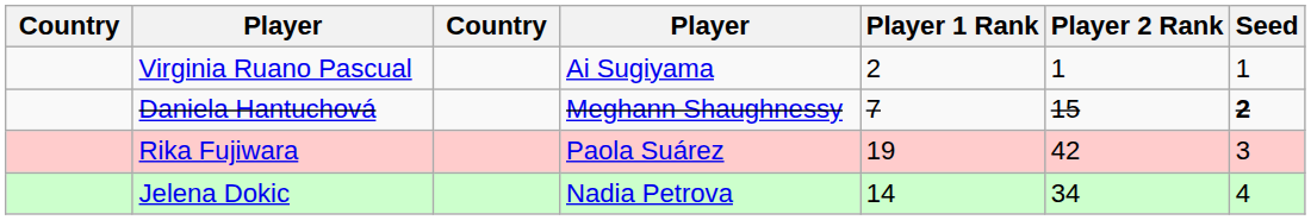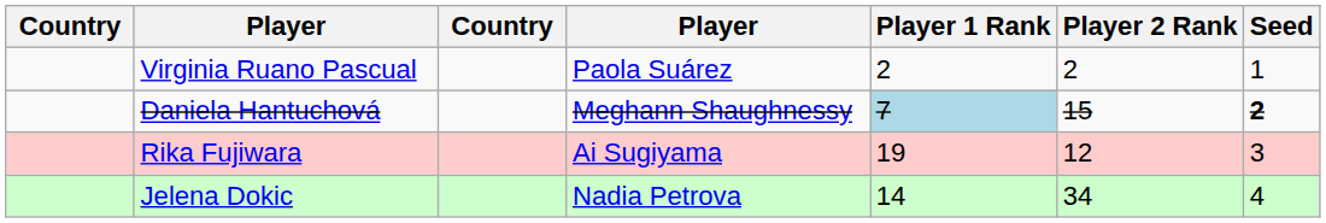 <table class="sortable wikitable">
 <tr>
 <th width="70">Country</th>
 <th width="175">Player</th>
 <th width="70">Country</th>
 <th width="175">Player</th>
 <th>Player 1 Rank</th>
 <th>Player 2 Rank</th>
 <th>Seed</th>
 </tr>
 <tr>
 <td></td>
 <td><a href='#'>Virginia Ruano Pascual</a></td>
 <td></td>
-<td><a href='#'>Ai Sugiyama</a></td>
+<td><a href='#'>Paola Suárez</a></td>
 <td>2</td>
-<td>1</td>
+<td>2</td>
 <td>1</td>
 </tr>
 <tr>
 <td><s></s></td>
 <td><s><a href='#'>Daniela Hantuchová</a></s></td>
 <td><s></s></td>
 <td><s><a href='#'>Meghann Shaughnessy</a></s></td>
-<td><s>7</s></td>
+<td style="background: lightblue;"><s>7</s></td>
 <td><s>15</s></td>
 <td><strong><s>2</s></strong></td>
 </tr>
 <tr style="background:#fcc;">
 <td></td>
 <td><a href='#'>Rika Fujiwara</a></td>
 <td></td>
-<td><a href='#'>Paola Suárez</a></td>
+<td><a href='#'>Ai Sugiyama</a></td>
 <td>19</td>
-<td>42</td>
+<td>12</td>
 <td>3</td>
 </tr>
 <tr style="background:#cfc;">
 <td></td>
 <td><a href='#'>Jelena Dokic</a></td>
 <td></td>
 <td><a href='#'>Nadia Petrova</a></td>
 <td>14</td>
 <td>34</td>
 <td>4</td>
 </tr>
 </table>
